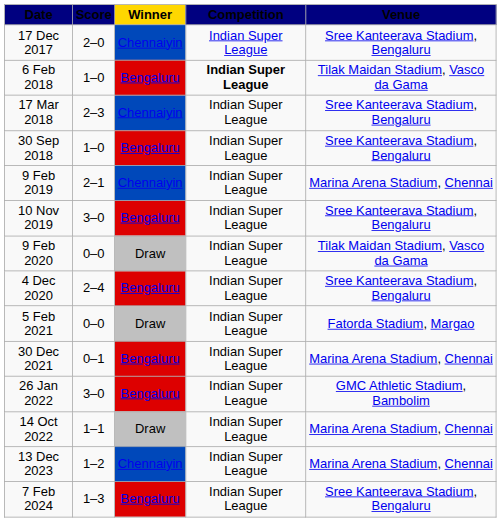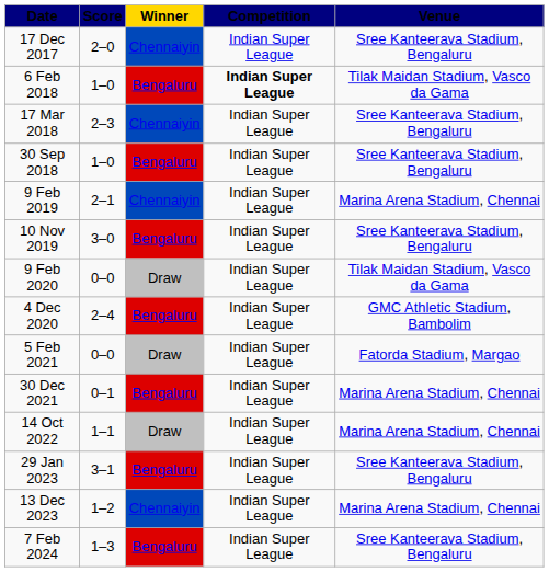 <table class="wikitable sortable" style="text-align: center;">
 <tr>
 <th style="background:#000080"><span> Date</span></th>
 <th style="background:#000080"><span> Score</span></th>
 <th style="background:#FFD700"><span> Winner</span></th>
 <th style="background:#000080"><span> Competition</span></th>
 <th style="background:#000080"><span> Venue</span></th>
 </tr>
 <tr>
 <td>17 Dec 2017</td>
 <td>2–0</td>
 <td style="background:#0048BA"><a href='#'><span>Chennaiyin</span></a></td>
 <td><a href='#'>Indian Super League</a></td>
 <td><a href='#'>Sree Kanteerava Stadium</a>, <a href='#'>Bengaluru</a></td>
 </tr>
 <tr>
 <td>6 Feb 2018</td>
 <td>1–0</td>
 <td style="background:#DD0000"><a href='#'><span>Bengaluru</span></a></td>
 <td><strong>Indian Super League</strong></td>
 <td><a href='#'>Tilak Maidan Stadium</a>, <a href='#'>Vasco da Gama</a></td>
 </tr>
 <tr>
 <td>17 Mar 2018</td>
 <td>2–3</td>
 <td style="background:#0048BA"><a href='#'><span>Chennaiyin</span></a></td>
 <td>Indian Super League</td>
 <td><a href='#'>Sree Kanteerava Stadium</a>, <a href='#'>Bengaluru</a></td>
 </tr>
 <tr>
 <td>30 Sep 2018</td>
 <td>1–0</td>
 <td style="background:#DD0000"><a href='#'><span>Bengaluru</span></a></td>
 <td>Indian Super League</td>
 <td><a href='#'>Sree Kanteerava Stadium</a>, <a href='#'>Bengaluru</a></td>
 </tr>
 <tr>
 <td>9 Feb 2019</td>
 <td>2–1</td>
 <td style="background:#0048BA"><a href='#'><span>Chennaiyin</span></a></td>
 <td>Indian Super League</td>
 <td><a href='#'>Marina Arena Stadium</a>, <a href='#'>Chennai</a></td>
 </tr>
 <tr>
 <td>10 Nov 2019</td>
 <td>3–0</td>
 <td style="background:#DD0000"><a href='#'><span>Bengaluru</span></a></td>
 <td>Indian Super League</td>
 <td><a href='#'>Sree Kanteerava Stadium</a>, <a href='#'>Bengaluru</a></td>
 </tr>
 <tr>
 <td>9 Feb 2020</td>
 <td>0–0</td>
 <td style="background:silver">Draw</td>
 <td>Indian Super League</td>
 <td><a href='#'>Tilak Maidan Stadium</a>, <a href='#'>Vasco da Gama</a></td>
 </tr>
 <tr>
 <td>4 Dec 2020</td>
 <td>2–4</td>
 <td style="background:#DD0000"><a href='#'><span>Bengaluru</span></a></td>
 <td>Indian Super League</td>
-<td><a href='#'>Sree Kanteerava Stadium</a>, <a href='#'>Bengaluru</a></td>
+<td><a href='#'>GMC Athletic Stadium</a>, <a href='#'>Bambolim</a></td>
 </tr>
 <tr>
 <td>5 Feb 2021</td>
 <td>0–0</td>
 <td style="background:silver">Draw</td>
 <td>Indian Super League</td>
 <td><a href='#'>Fatorda Stadium</a>, <a href='#'>Margao</a></td>
 </tr>
 <tr>
 <td>30 Dec 2021</td>
 <td>0–1</td>
 <td style="background:#DD0000"><a href='#'><span>Bengaluru</span></a></td>
 <td>Indian Super League</td>
 <td><a href='#'>Marina Arena Stadium</a>, <a href='#'>Chennai</a></td>
 </tr>
 <tr>
-<td>26 Jan 2022</td>
-<td>3–0</td>
-<td style="background:#DD0000"><a href='#'><span>Bengaluru</span></a></td>
-<td>Indian Super League</td>
-<td><a href='#'>GMC Athletic Stadium</a>, <a href='#'>Bambolim</a></td>
-</tr>
-<tr>
 <td>14 Oct 2022</td>
 <td>1–1</td>
 <td style="background:silver">Draw</td>
 <td>Indian Super League</td>
 <td><a href='#'>Marina Arena Stadium</a>, <a href='#'>Chennai</a></td>
+</tr>
+<tr>
+<td>29 Jan 2023</td>
+<td>3–1</td>
+<td style="background:#DD0000"><a href='#'><span>Bengaluru</span></a></td>
+<td>Indian Super League</td>
+<td><a href='#'>Sree Kanteerava Stadium</a>, <a href='#'>Bengaluru</a></td>
 </tr>
 <tr>
 <td>13 Dec 2023</td>
 <td>1–2</td>
 <td style="background:#0048BA"><a href='#'><span>Chennaiyin</span></a></td>
 <td>Indian Super League</td>
 <td><a href='#'>Marina Arena Stadium</a>, <a href='#'>Chennai</a></td>
 </tr>
 <tr>
 <td>7 Feb 2024</td>
 <td>1–3</td>
 <td style="background:#DD0000"><a href='#'><span>Bengaluru</span></a></td>
 <td>Indian Super League</td>
 <td><a href='#'>Sree Kanteerava Stadium</a>, <a href='#'>Bengaluru</a></td>
 </tr>
 </table>
